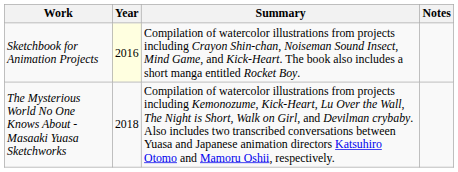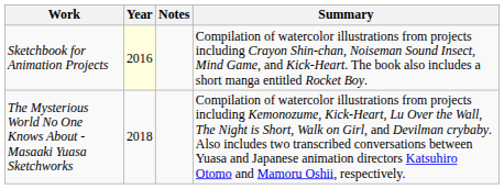 <table class="wikitable">
 <tr>
 <th>Work</th>
 <th>Year</th>
+<th>Notes</th>
 <th>Summary</th>
-<th>Notes</th>
 </tr>
 <tr valign="middle">
 <td><em>Sketchbook for Animation Projects</em></td>
 <td style="background: lightyellow;">2016</td>
+<td></td>
 <td>Compilation of watercolor illustrations from projects including <em>Crayon Shin-chan</em>, <em>Noiseman Sound Insect</em>, <em>Mind Game</em>, and <em>Kick-Heart</em>. The book also includes a short manga entitled <em>Rocket Boy</em>.</td>
-<td></td>
 </tr>
 <tr valign="middle">
 <td><em>The Mysterious World No One Knows About - Masaaki Yuasa Sketchworks</em></td>
 <td>2018</td>
+<td></td>
 <td>Compilation of watercolor illustrations from projects including <em>Kemonozume</em>, <em>Kick-Heart</em>, <em>Lu Over the Wall</em>, <em>The Night is Short, Walk on Girl</em>, and <em>Devilman crybaby</em>. Also includes two transcribed conversations between Yuasa and Japanese animation directors <a href='#'>Katsuhiro Otomo</a> and <a href='#'>Mamoru Oshii</a>, respectively.</td>
-<td></td>
 </tr>
 </table>
